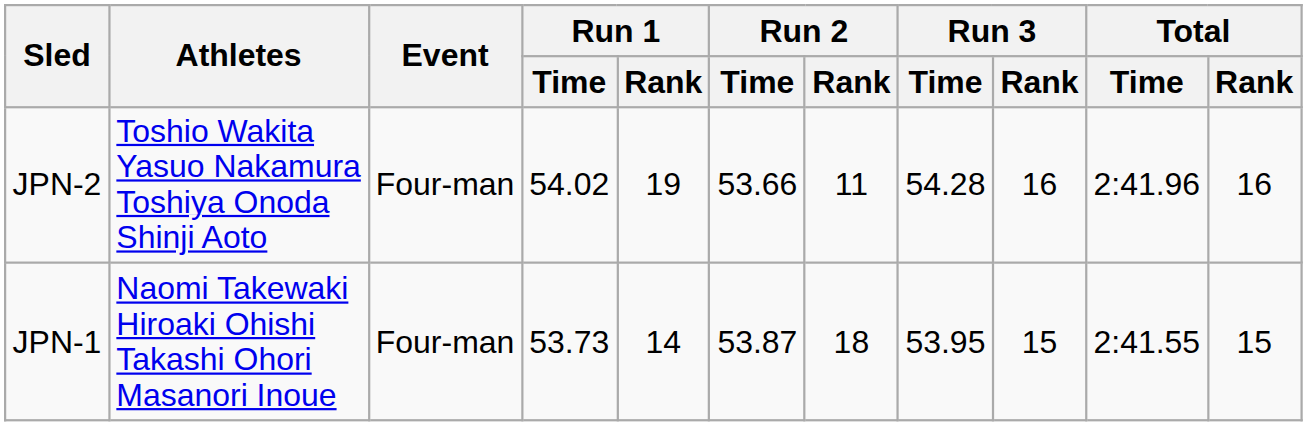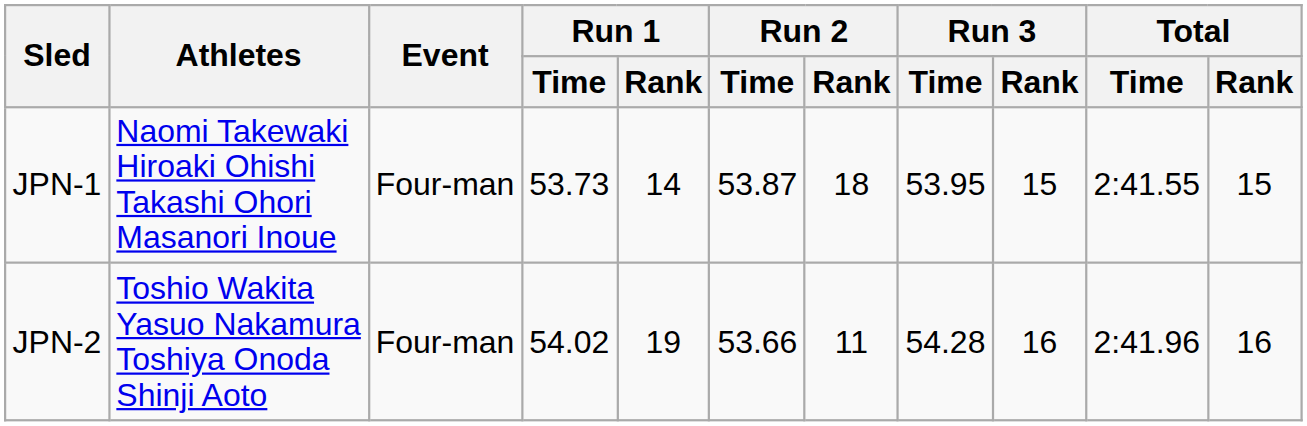 <table class="wikitable"  border="1" style="font-size:90%">
 <tr>
 <th rowspan="2">Sled</th>
 <th rowspan="2">Athletes</th>
 <th rowspan="2">Event</th>
 <th colspan="2">Run 1</th>
 <th colspan="2">Run 2</th>
 <th colspan="2">Run 3</th>
 <th colspan="2">Total</th>
 </tr>
 <tr>
 <th>Time</th>
 <th>Rank</th>
 <th>Time</th>
 <th>Rank</th>
 <th>Time</th>
 <th>Rank</th>
 <th>Time</th>
 <th>Rank</th>
 </tr>
 <tr>
+<td align="center">JPN-1</td>
+<td><a href='#'>Naomi Takewaki</a><br><a href='#'>Hiroaki Ohishi</a><br><a href='#'>Takashi Ohori</a><br><a href='#'>Masanori Inoue</a></td>
+<td>Four-man</td>
+<td align="center">53.73</td>
+<td align="center">14</td>
+<td align="center">53.87</td>
+<td align="center">18</td>
+<td align="center">53.95</td>
+<td align="center">15</td>
+<td align="center">2:41.55</td>
+<td align="center">15</td>
+</tr>
+<tr>
 <td align="center">JPN-2</td>
 <td><a href='#'>Toshio Wakita</a><br><a href='#'>Yasuo Nakamura</a><br><a href='#'>Toshiya Onoda</a><br><a href='#'>Shinji Aoto</a></td>
 <td>Four-man</td>
 <td align="center">54.02</td>
 <td align="center">19</td>
 <td align="center">53.66</td>
 <td align="center">11</td>
 <td align="center">54.28</td>
 <td align="center">16</td>
 <td align="center">2:41.96</td>
 <td align="center">16</td>
 </tr>
-<tr>
-<td align="center">JPN-1</td>
-<td><a href='#'>Naomi Takewaki</a><br><a href='#'>Hiroaki Ohishi</a><br><a href='#'>Takashi Ohori</a><br><a href='#'>Masanori Inoue</a></td>
-<td>Four-man</td>
-<td align="center">53.73</td>
-<td align="center">14</td>
-<td align="center">53.87</td>
-<td align="center">18</td>
-<td align="center">53.95</td>
-<td align="center">15</td>
-<td align="center">2:41.55</td>
-<td align="center">15</td>
-</tr>
 </table>
